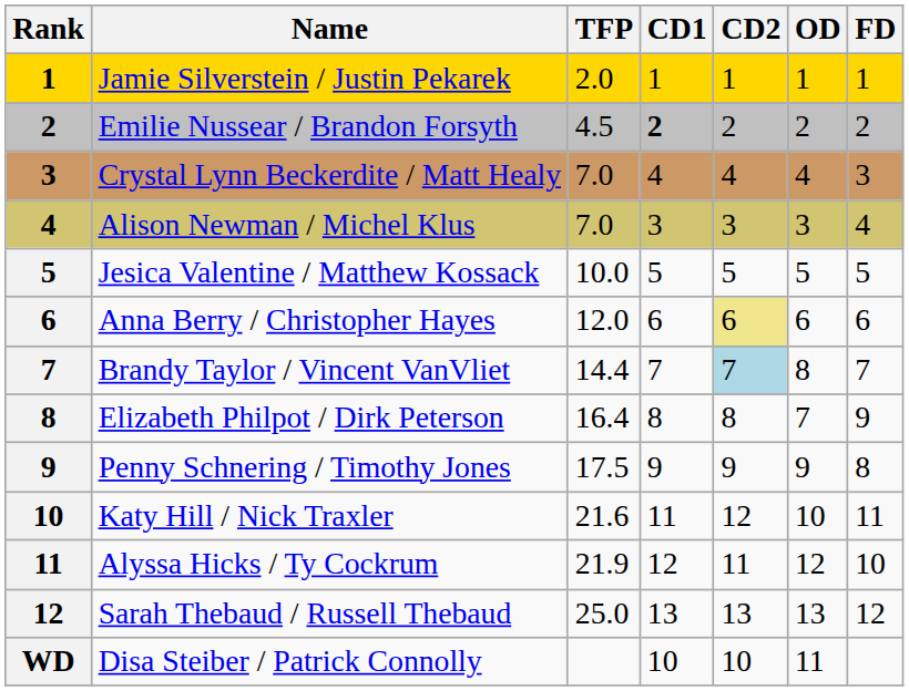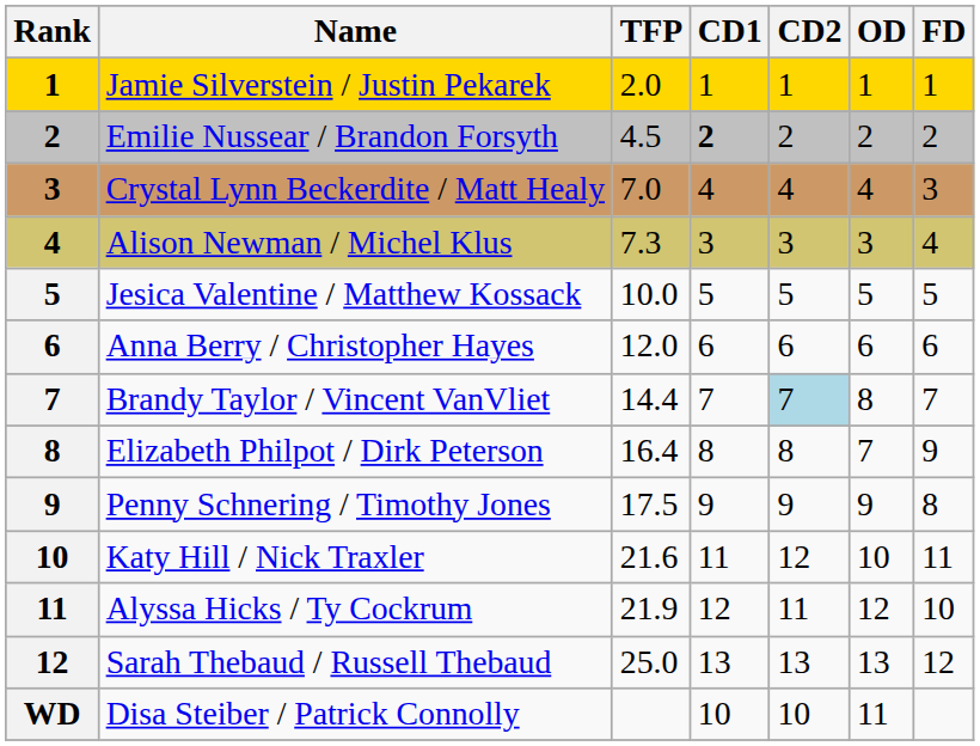 <table class="wikitable">
 <tr>
 <th>Rank</th>
 <th>Name</th>
 <th>TFP</th>
 <th>CD1</th>
 <th>CD2</th>
 <th>OD</th>
 <th>FD</th>
 </tr>
 <tr bgcolor="gold">
 <td align="center"><strong>1</strong></td>
 <td><a href='#'>Jamie Silverstein</a> / <a href='#'>Justin Pekarek</a></td>
 <td>2.0</td>
 <td>1</td>
 <td>1</td>
 <td>1</td>
 <td>1</td>
 </tr>
 <tr bgcolor="silver">
 <td align="center"><strong>2</strong></td>
 <td><a href='#'>Emilie Nussear</a> / <a href='#'>Brandon Forsyth</a></td>
 <td>4.5</td>
 <td><strong>2</strong></td>
 <td>2</td>
 <td>2</td>
 <td>2</td>
 </tr>
 <tr bgcolor="cc9966">
 <td align="center"><strong>3</strong></td>
 <td><a href='#'>Crystal Lynn Beckerdite</a> / <a href='#'>Matt Healy</a></td>
 <td>7.0</td>
 <td>4</td>
 <td>4</td>
 <td>4</td>
 <td>3</td>
 </tr>
 <tr bgcolor="#d1c571">
 <td align="center"><strong>4</strong></td>
 <td><a href='#'>Alison Newman</a> / <a href='#'>Michel Klus</a></td>
-<td>7.0</td>
+<td>7.3</td>
 <td>3</td>
 <td>3</td>
 <td>3</td>
 <td>4</td>
 </tr>
 <tr>
 <th>5</th>
 <td><a href='#'>Jesica Valentine</a> / <a href='#'>Matthew Kossack</a></td>
 <td>10.0</td>
 <td>5</td>
 <td>5</td>
 <td>5</td>
 <td>5</td>
 </tr>
 <tr>
 <th>6</th>
 <td><a href='#'>Anna Berry</a> / <a href='#'>Christopher Hayes</a></td>
 <td>12.0</td>
 <td>6</td>
-<td style="background: khaki;">6</td>
+<td>6</td>
 <td>6</td>
 <td>6</td>
 </tr>
 <tr>
 <th>7</th>
 <td><a href='#'>Brandy Taylor</a> / <a href='#'>Vincent VanVliet</a></td>
 <td>14.4</td>
 <td>7</td>
 <td style="background: lightblue;">7</td>
 <td>8</td>
 <td>7</td>
 </tr>
 <tr>
 <th>8</th>
 <td><a href='#'>Elizabeth Philpot</a> / <a href='#'>Dirk Peterson</a></td>
 <td>16.4</td>
 <td>8</td>
 <td>8</td>
 <td>7</td>
 <td>9</td>
 </tr>
 <tr>
 <th>9</th>
 <td><a href='#'>Penny Schnering</a> / <a href='#'>Timothy Jones</a></td>
 <td>17.5</td>
 <td>9</td>
 <td>9</td>
 <td>9</td>
 <td>8</td>
 </tr>
 <tr>
 <th>10</th>
 <td><a href='#'>Katy Hill</a> / <a href='#'>Nick Traxler</a></td>
 <td>21.6</td>
 <td>11</td>
 <td>12</td>
 <td>10</td>
 <td>11</td>
 </tr>
 <tr>
 <th>11</th>
 <td><a href='#'>Alyssa Hicks</a> / <a href='#'>Ty Cockrum</a></td>
 <td>21.9</td>
 <td>12</td>
 <td>11</td>
 <td>12</td>
 <td>10</td>
 </tr>
 <tr>
 <th>12</th>
 <td><a href='#'>Sarah Thebaud</a> / <a href='#'>Russell Thebaud</a></td>
 <td>25.0</td>
 <td>13</td>
 <td>13</td>
 <td>13</td>
 <td>12</td>
 </tr>
 <tr>
 <th>WD</th>
 <td><a href='#'>Disa Steiber</a> / <a href='#'>Patrick Connolly</a></td>
 <td></td>
 <td>10</td>
 <td>10</td>
 <td>11</td>
 <td></td>
 </tr>
 </table>
